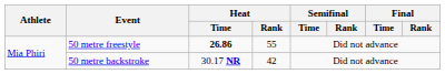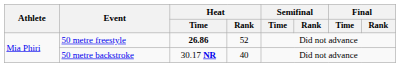 <table class="wikitable" style="text-align:center; font-size:90%; width:50%;">
 <tr>
 <th rowspan="2">Athlete</th>
 <th rowspan="2">Event</th>
 <th colspan="2">Heat</th>
 <th colspan="2">Semifinal</th>
 <th colspan="2">Final</th>
 </tr>
 <tr style="font-size:95%">
 <th>Time</th>
 <th>Rank</th>
 <th>Time</th>
 <th>Rank</th>
 <th>Time</th>
 <th>Rank</th>
 </tr>
 <tr>
 <td align=left rowspan=2><a href='#'>Mia Phiri</a></td>
 <td align=left><a href='#'>50 metre freestyle</a></td>
 <td><strong>26.86</strong></td>
-<td>55</td>
+<td>52</td>
 <td colspan=4>Did not advance</td>
 </tr>
 <tr>
 <td align=left><a href='#'>50 metre backstroke</a></td>
 <td>30.17 <strong><a href='#'>NR</a></strong></td>
-<td>42</td>
+<td>40</td>
 <td colspan=4>Did not advance</td>
 </tr>
 </table>
